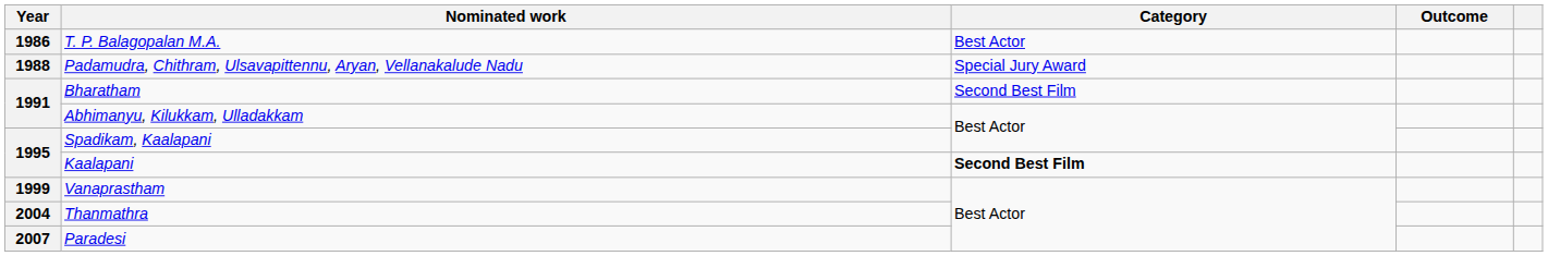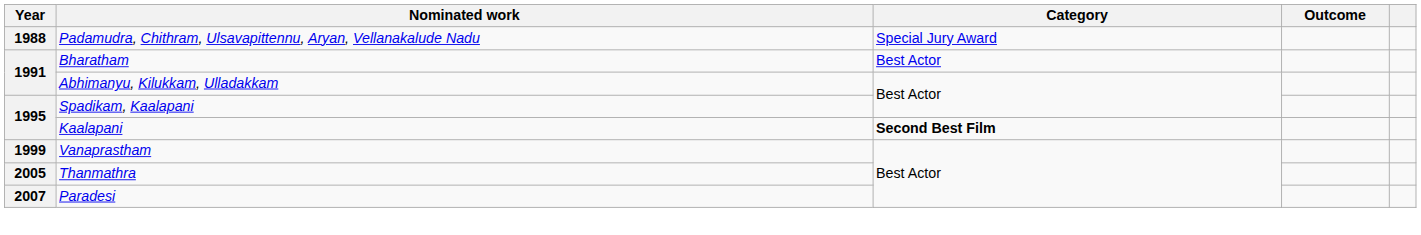 <table class="wikitable plainrowheaders" style="width:80%;">
 <tr>
 <th scope="col" style="width:1%;">Year</th>
 <th scope="col" style="width:30%;">Nominated work</th>
 <th scope="col" style="width:15%;">Category</th>
 <th scope="col" style="width:3%;">Outcome</th>
 <th scope="col" style="width:1%;"></th>
-</tr>
-<tr>
-<th scope="row">1986</th>
-<td><em><a href='#'>T. P. Balagopalan M.A.</a></em></td>
-<td><a href='#'>Best Actor</a></td>
-<td></td>
-<td style="text-align:center;"></td>
 </tr>
 <tr>
 <th scope="row">1988</th>
 <td><em><a href='#'>Padamudra</a>, <a href='#'>Chithram</a>, <a href='#'>Ulsavapittennu</a>, <a href='#'>Aryan</a>, <a href='#'>Vellanakalude Nadu</a></em></td>
 <td><a href='#'>Special Jury Award</a></td>
 <td></td>
 <td style="text-align:center;"></td>
 </tr>
 <tr>
 <th scope="row" rowspan="2">1991</th>
 <td><em><a href='#'>Bharatham</a></em></td>
-<td><a href='#'>Second Best Film</a> </td>
+<td><a href='#'>Best Actor</a></td>
 <td></td>
 <td style="text-align:center;"></td>
 </tr>
 <tr>
 <td><em><a href='#'>Abhimanyu</a>, <a href='#'>Kilukkam</a>, <a href='#'>Ulladakkam</a></em></td>
 <td rowspan="2">Best Actor</td>
 <td></td>
 <td style="text-align:center;"></td>
 </tr>
 <tr>
 <th scope="row" rowspan="2">1995</th>
 <td><em><a href='#'>Spadikam</a>, <a href='#'>Kaalapani</a></em></td>
 <td></td>
 <td style="text-align:center;"></td>
 </tr>
 <tr>
 <td><em><a href='#'>Kaalapani</a></em></td>
 <td><strong>Second Best Film </strong></td>
 <td></td>
 <td style="text-align:center;"></td>
 </tr>
 <tr>
 <th scope="row">1999</th>
 <td><em><a href='#'>Vanaprastham</a></em></td>
 <td rowspan="3">Best Actor</td>
 <td></td>
 <td style="text-align:center;"></td>
 </tr>
 <tr>
-<th scope="row">2004</th>
+<th scope="row">2005</th>
 <td><em><a href='#'>Thanmathra</a></em></td>
 <td></td>
 <td style="text-align:center;"></td>
 </tr>
 <tr>
 <th scope="row">2007</th>
 <td><em><a href='#'>Paradesi</a></em></td>
 <td></td>
 <td style="text-align:center;"></td>
 </tr>
 </table>
